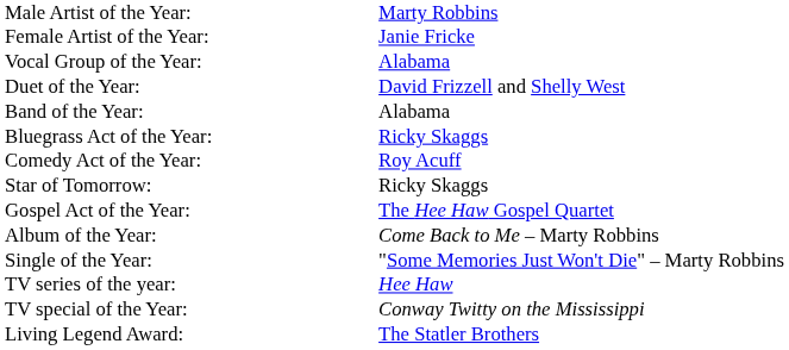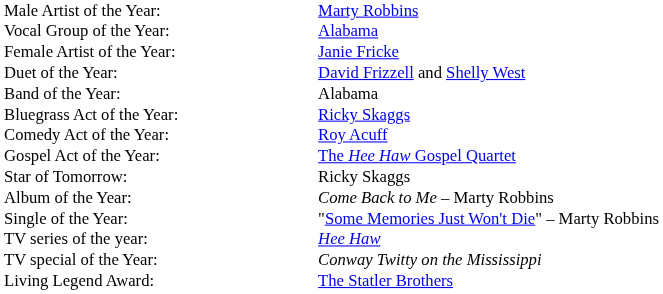 <table cellspacing="0" border="0" cellpadding="1">
 <tr>
 <td style="width:300px;">Male Artist of the Year:</td>
 <td><a href='#'>Marty Robbins</a></td>
 </tr>
 <tr>
+<td>Vocal Group of the Year:</td>
+<td><a href='#'>Alabama</a></td>
+</tr>
+<tr>
 <td>Female Artist of the Year:</td>
 <td><a href='#'>Janie Fricke</a></td>
-</tr>
-<tr>
-<td>Vocal Group of the Year:</td>
-<td><a href='#'>Alabama</a></td>
 </tr>
 <tr>
 <td>Duet of the Year:</td>
 <td><a href='#'>David Frizzell</a> and <a href='#'>Shelly West</a></td>
 </tr>
 <tr>
 <td>Band of the Year:</td>
 <td>Alabama</td>
 </tr>
 <tr>
 <td>Bluegrass Act of the Year:</td>
 <td><a href='#'>Ricky Skaggs</a></td>
 </tr>
 <tr>
 <td>Comedy Act of the Year:</td>
 <td><a href='#'>Roy Acuff</a></td>
 </tr>
 <tr>
+<td>Gospel Act of the Year:</td>
+<td><a href='#'>The <em>Hee Haw</em> Gospel Quartet</a></td>
+</tr>
+<tr>
 <td>Star of Tomorrow:</td>
 <td>Ricky Skaggs</td>
-</tr>
-<tr>
-<td>Gospel Act of the Year:</td>
-<td><a href='#'>The <em>Hee Haw</em> Gospel Quartet</a></td>
 </tr>
 <tr>
 <td>Album of the Year:</td>
 <td><em>Come Back to Me</em> – Marty Robbins</td>
 </tr>
 <tr>
 <td>Single of the Year:</td>
 <td>"<a href='#'>Some Memories Just Won't Die</a>" – Marty Robbins</td>
 </tr>
 <tr>
 <td>TV series of the year:</td>
 <td><em><a href='#'>Hee Haw</a></em></td>
 </tr>
 <tr>
 <td>TV special of the Year:</td>
 <td><em>Conway Twitty on the Mississippi</em></td>
 </tr>
 <tr>
 <td>Living Legend Award:</td>
 <td><a href='#'>The Statler Brothers</a></td>
 </tr>
 <tr>
 </tr>
 </table>
